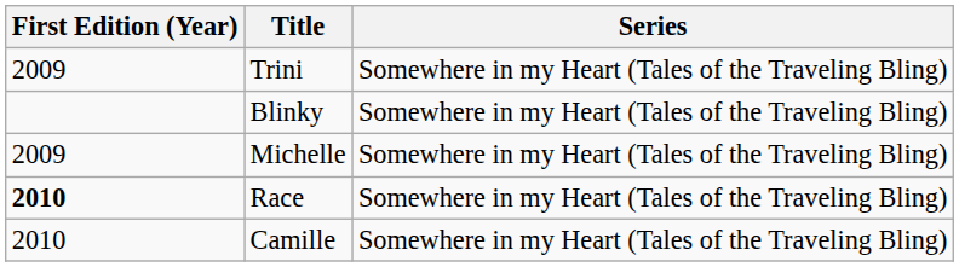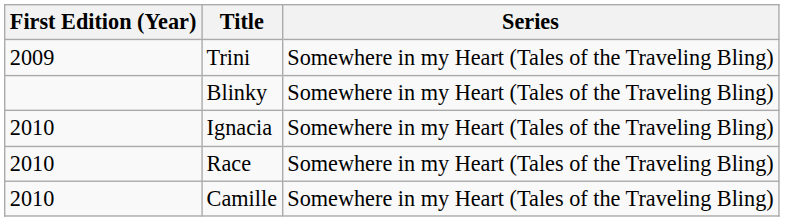 <table class="wikitable sortable">
 <tr>
 <th>First Edition (Year)</th>
 <th>Title</th>
 <th>Series</th>
 </tr>
 <tr>
 <td>2009</td>
 <td>Trini</td>
 <td>Somewhere in my Heart (Tales of the Traveling Bling)</td>
 </tr>
 <tr>
 <td></td>
 <td>Blinky</td>
 <td>Somewhere in my Heart (Tales of the Traveling Bling)</td>
 </tr>
 <tr>
-<td>2009</td>
-<td>Michelle</td>
+<td>2010</td>
+<td>Ignacia</td>
 <td>Somewhere in my Heart (Tales of the Traveling Bling)</td>
 </tr>
 <tr>
-<td><strong>2010</strong></td>
+<td>2010</td>
 <td>Race</td>
 <td>Somewhere in my Heart (Tales of the Traveling Bling)</td>
 </tr>
 <tr>
 <td>2010</td>
 <td>Camille</td>
 <td>Somewhere in my Heart (Tales of the Traveling Bling)</td>
 </tr>
 </table>
